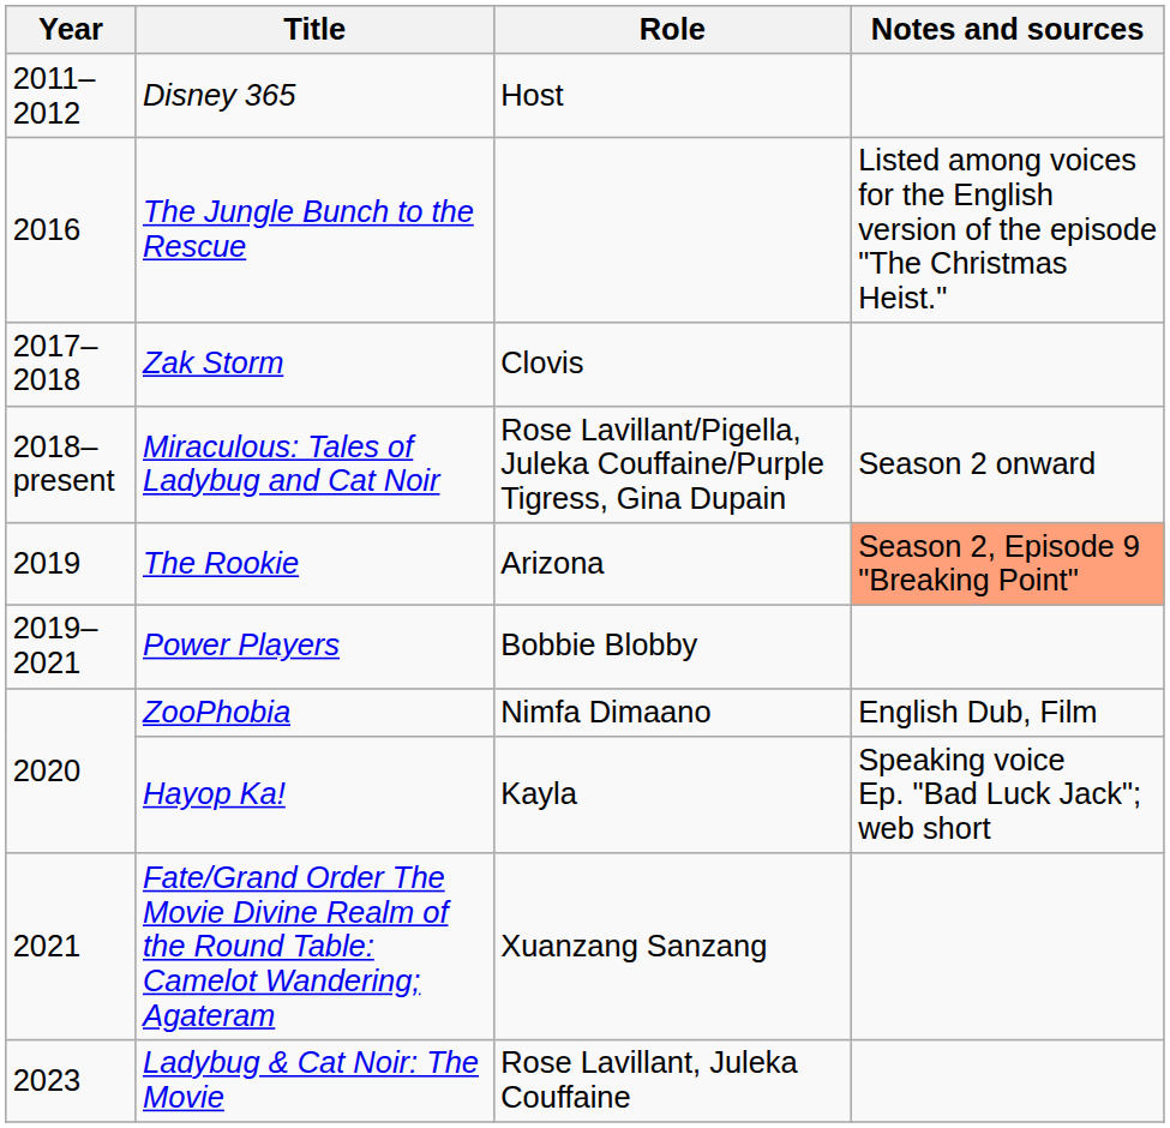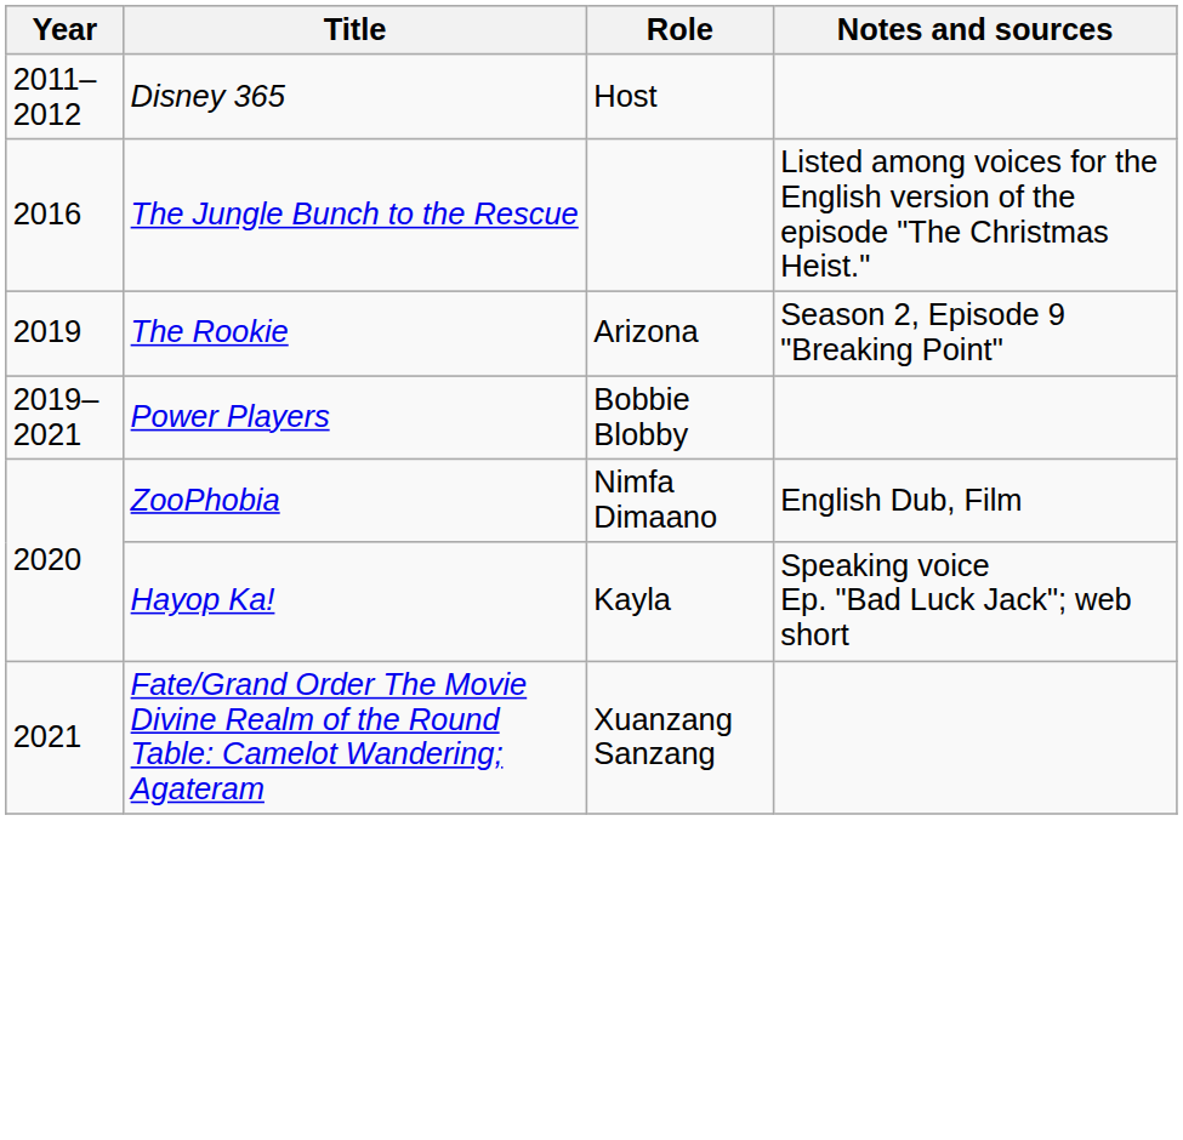 <table class="wikitable">
 <tr>
 <th>Year</th>
 <th>Title</th>
 <th>Role</th>
 <th>Notes and sources</th>
 </tr>
 <tr>
 <td>2011–2012</td>
 <td><em>Disney 365</em></td>
 <td>Host</td>
 <td></td>
 </tr>
 <tr>
 <td>2016</td>
 <td><em><a href='#'>The Jungle Bunch to the Rescue</a></em></td>
 <td></td>
 <td>Listed among voices for the English version of the episode "The Christmas Heist."</td>
 </tr>
 <tr>
-<td>2017–2018</td>
-<td><em><a href='#'>Zak Storm</a></em></td>
-<td>Clovis</td>
-<td></td>
-</tr>
-<tr>
-<td>2018–present</td>
-<td><em><a href='#'>Miraculous: Tales of Ladybug and Cat Noir</a></em></td>
-<td>Rose Lavillant/Pigella, Juleka Couffaine/Purple Tigress, Gina Dupain</td>
-<td>Season 2 onward </td>
-</tr>
-<tr>
 <td>2019</td>
 <td><em><a href='#'>The Rookie</a></em></td>
 <td>Arizona</td>
-<td style="background: lightsalmon;">Season 2, Episode 9 "Breaking Point"</td>
+<td>Season 2, Episode 9 "Breaking Point"</td>
 </tr>
 <tr>
 <td>2019–2021</td>
 <td><em><a href='#'>Power Players</a></em></td>
 <td>Bobbie Blobby</td>
 <td></td>
 </tr>
 <tr>
 <td rowspan="2">2020</td>
 <td><em><a href='#'>ZooPhobia</a></em></td>
 <td>Nimfa Dimaano</td>
 <td>English Dub, Film</td>
 </tr>
 <tr>
 <td><em><a href='#'>Hayop Ka!</a></em></td>
 <td>Kayla</td>
 <td>Speaking voice  <br>Ep. "Bad Luck Jack"; web short</td>
 </tr>
 <tr>
 <td>2021</td>
 <td><em><a href='#'>Fate/Grand Order The Movie Divine Realm of the Round Table: Camelot Wandering; Agateram</a></em></td>
 <td>Xuanzang Sanzang</td>
 <td></td>
 </tr>
-<tr>
-<td>2023</td>
-<td><em><a href='#'>Ladybug & Cat Noir: The Movie</a></em></td>
-<td>Rose Lavillant, Juleka Couffaine</td>
-<td></td>
-</tr>
 </table>
